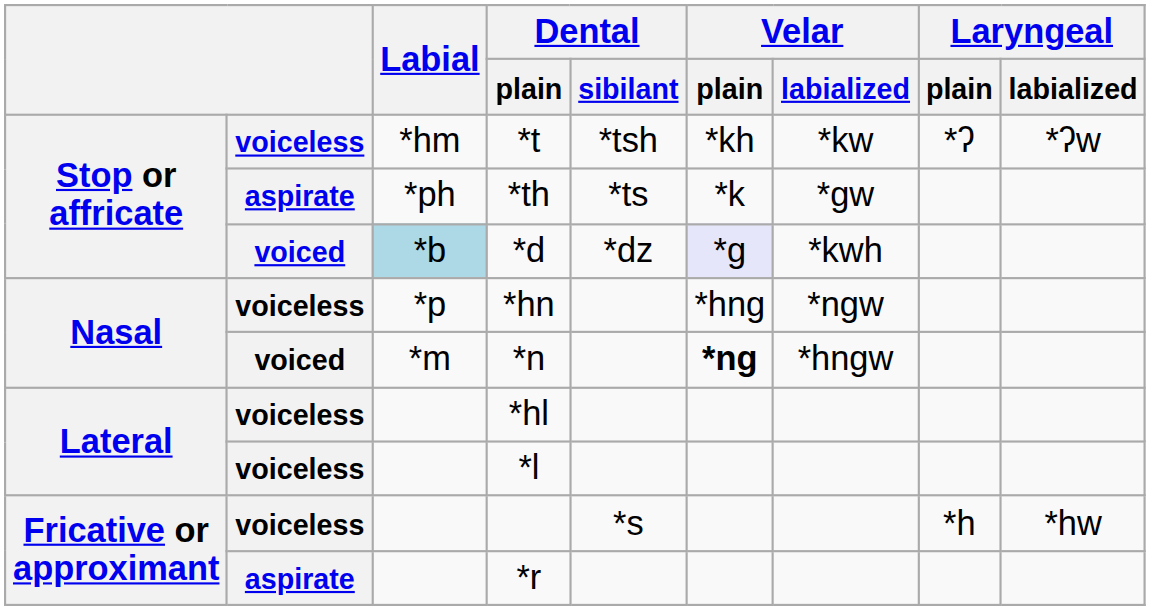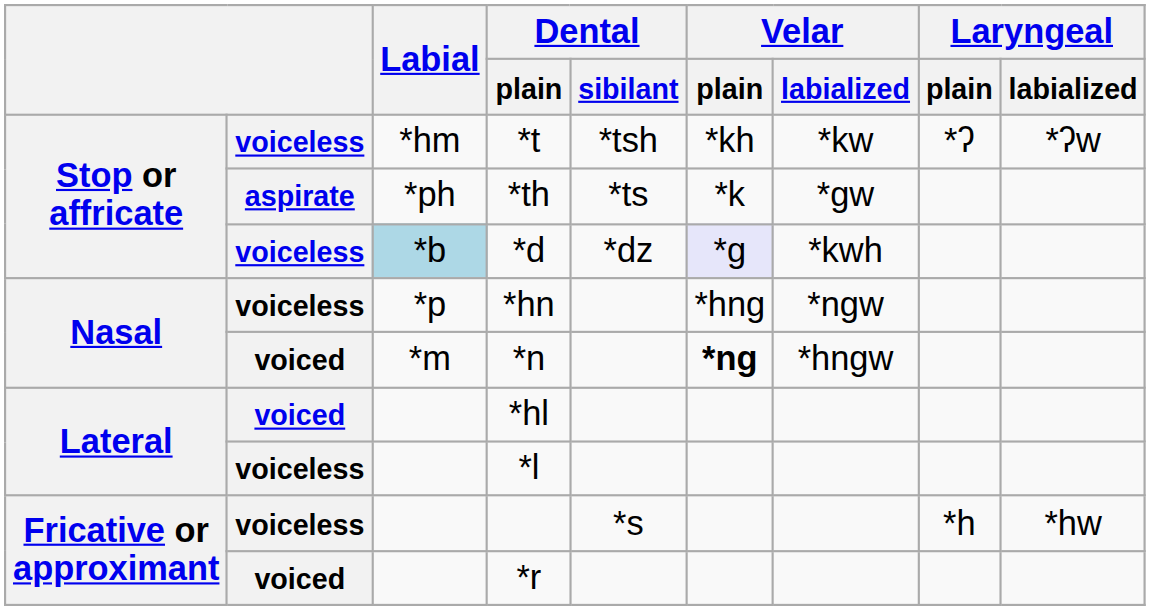 <table class="wikitable" style="text-align: center;">
 <tr>
 <th colspan="2" rowspan="2"></th>
 <th rowspan="2"><a href='#'>Labial</a></th>
 <th colspan="2"><a href='#'>Dental</a></th>
 <th colspan="2"><a href='#'>Velar</a></th>
 <th colspan="2"><a href='#'>Laryngeal</a></th>
 </tr>
 <tr>
 <th><small>plain</small></th>
 <th><small><a href='#'>sibilant</a></small></th>
 <th><small>plain</small></th>
 <th><small><a href='#'>labialized</a></small></th>
 <th><small>plain</small></th>
 <th><small>labialized</small></th>
 </tr>
 <tr>
 <th rowspan="3"><a href='#'>Stop</a> or<br><a href='#'>affricate</a></th>
 <th><small><a href='#'>voiceless</a></small></th>
 <td>*hm</td>
 <td>*t</td>
 <td>*tsh</td>
 <td>*kh</td>
 <td>*kw</td>
 <td>*ʔ</td>
 <td>*ʔw</td>
 </tr>
 <tr>
 <th><small><a href='#'>aspirate</a></small></th>
 <td>*ph</td>
 <td>*th</td>
 <td>*ts</td>
 <td>*k</td>
 <td>*gw</td>
 <td></td>
 <td></td>
 </tr>
 <tr>
-<th><small><a href='#'>voiced</a></small></th>
+<th><small><a href='#'>voiceless</a></small></th>
 <td style="background: lightblue;">*b</td>
 <td>*d</td>
 <td>*dz</td>
 <td style="background: lavender;">*g</td>
 <td>*kwh</td>
 <td></td>
 <td></td>
 </tr>
 <tr>
 <th rowspan="2"><a href='#'>Nasal</a></th>
 <th><small>voiceless</small></th>
 <td>*p</td>
 <td>*hn</td>
 <td></td>
 <td>*hng</td>
 <td>*ngw</td>
 <td></td>
 <td></td>
 </tr>
 <tr>
 <th><small>voiced</small></th>
 <td>*m</td>
 <td>*n</td>
 <td></td>
 <td><strong>*ng</strong></td>
 <td>*hngw</td>
 <td></td>
 <td></td>
 </tr>
 <tr>
 <th rowspan="2"><a href='#'>Lateral</a></th>
-<th><small>voiceless</small></th>
+<th><small><a href='#'>voiced</a></small></th>
 <td></td>
 <td>*hl</td>
 <td></td>
 <td></td>
 <td></td>
 <td></td>
 <td></td>
 </tr>
 <tr>
 <th><small>voiceless</small></th>
 <td></td>
 <td>*l</td>
 <td></td>
 <td></td>
 <td></td>
 <td></td>
 <td></td>
 </tr>
 <tr>
 <th rowspan="2"><a href='#'>Fricative</a> or<br><a href='#'>approximant</a></th>
 <th><small>voiceless</small></th>
 <td></td>
 <td></td>
 <td>*s</td>
 <td></td>
 <td></td>
 <td>*h</td>
 <td>*hw</td>
 </tr>
 <tr>
-<th><small><a href='#'>aspirate</a></small></th>
+<th><small>voiced</small></th>
 <td></td>
 <td>*r</td>
 <td></td>
 <td></td>
 <td></td>
 <td></td>
 <td></td>
 </tr>
 </table>
